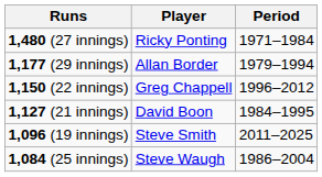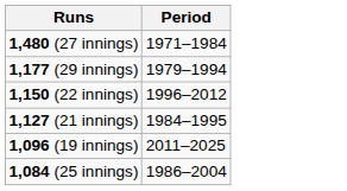 <table class="wikitable">
 <tr>
 <th>Runs</th>
-<th>Player</th>
 <th>Period</th>
 </tr>
 <tr>
 <td><strong>1,480</strong> (27 innings)</td>
-<td> <a href='#'>Ricky Ponting</a></td>
 <td>1971–1984</td>
 </tr>
 <tr>
 <td><strong>1,177</strong> (29 innings)</td>
-<td> <a href='#'>Allan Border</a></td>
 <td>1979–1994</td>
 </tr>
 <tr>
 <td><strong>1,150</strong> (22 innings)</td>
-<td> <a href='#'>Greg Chappell</a></td>
 <td>1996–2012</td>
 </tr>
 <tr>
 <td><strong>1,127</strong> (21 innings)</td>
-<td> <a href='#'>David Boon</a></td>
 <td>1984–1995</td>
 </tr>
 <tr>
 <td><strong>1,096</strong> (19 innings)</td>
-<td> <a href='#'>Steve Smith</a></td>
 <td>2011–2025</td>
 </tr>
 <tr>
 <td><strong>1,084</strong> (25 innings)</td>
-<td> <a href='#'>Steve Waugh</a></td>
 <td>1986–2004</td>
 </tr>
 </table>
